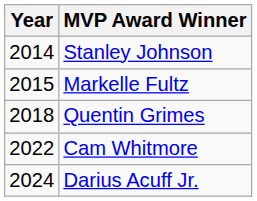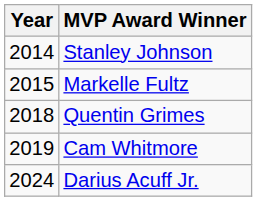 <table class=wikitable>
 <tr>
 <th>Year</th>
 <th>MVP Award Winner</th>
 </tr>
 <tr>
 <td>2014</td>
 <td> <a href='#'>Stanley Johnson</a></td>
 </tr>
 <tr>
 <td>2015</td>
 <td> <a href='#'>Markelle Fultz</a></td>
 </tr>
 <tr>
 <td>2018</td>
 <td> <a href='#'>Quentin Grimes</a></td>
 </tr>
 <tr>
-<td>2022</td>
+<td>2019</td>
 <td> <a href='#'>Cam Whitmore</a></td>
 </tr>
 <tr>
 <td>2024</td>
 <td> <a href='#'>Darius Acuff Jr.</a></td>
 </tr>
 </table>
